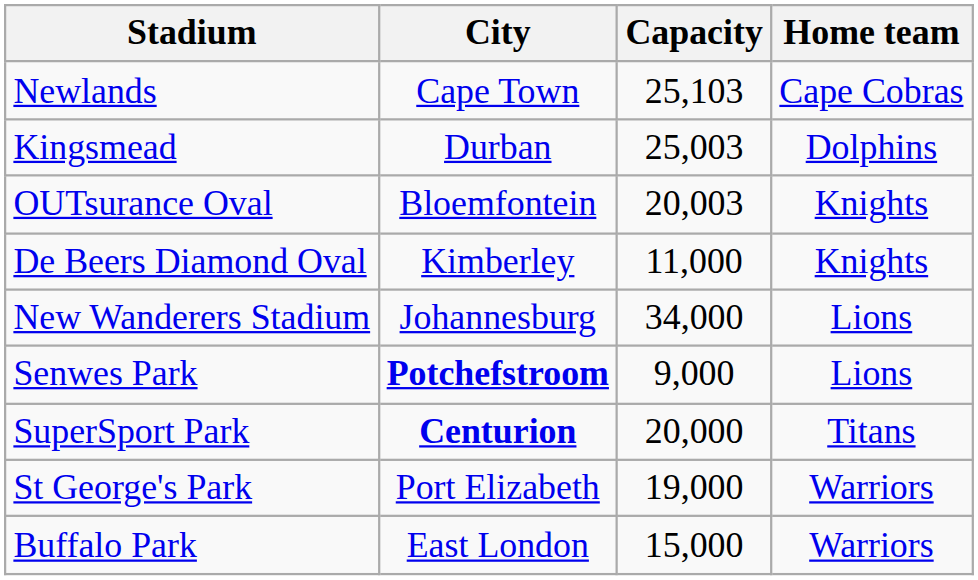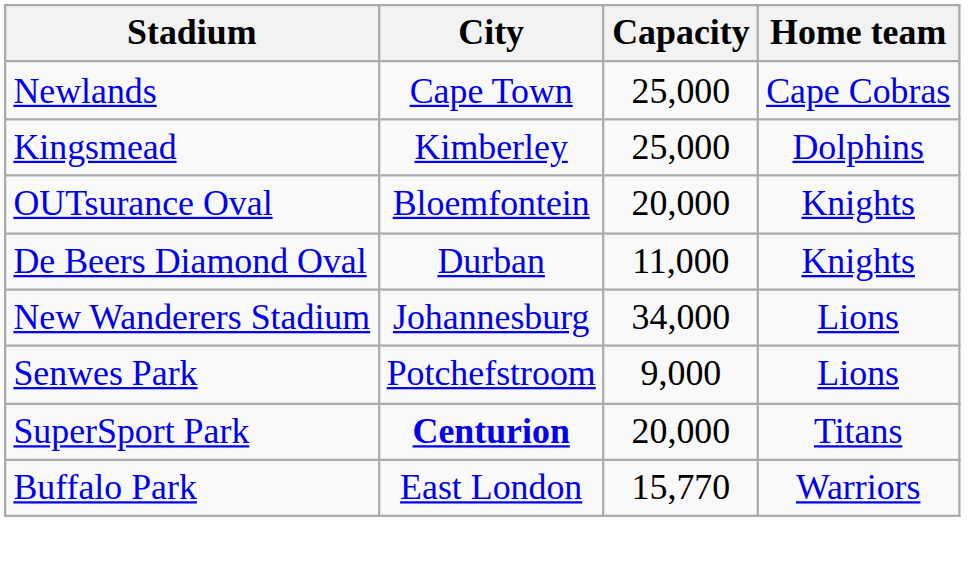 <table class="wikitable sortable" style="text-align:center;">
 <tr>
 <th>Stadium</th>
 <th>City</th>
 <th>Capacity</th>
 <th>Home team</th>
 </tr>
 <tr>
 <td style="text-align:left;"><a href='#'>Newlands</a></td>
 <td><a href='#'>Cape Town</a></td>
-<td>25,103</td>
+<td>25,000</td>
 <td><a href='#'>Cape Cobras</a></td>
 </tr>
 <tr>
 <td style="text-align:left;"><a href='#'>Kingsmead</a></td>
-<td><a href='#'>Durban</a></td>
-<td>25,003</td>
+<td><a href='#'>Kimberley</a></td>
+<td>25,000</td>
 <td><a href='#'>Dolphins</a></td>
 </tr>
 <tr>
 <td style="text-align:left;"><a href='#'>OUTsurance Oval</a></td>
 <td><a href='#'>Bloemfontein</a></td>
-<td>20,003</td>
+<td>20,000</td>
 <td><a href='#'>Knights</a></td>
 </tr>
 <tr>
 <td style="text-align:left;"><a href='#'>De Beers Diamond Oval</a></td>
-<td><a href='#'>Kimberley</a></td>
+<td><a href='#'>Durban</a></td>
 <td>11,000</td>
 <td><a href='#'>Knights</a></td>
 </tr>
 <tr>
 <td style="text-align:left;"><a href='#'>New Wanderers Stadium</a></td>
 <td><a href='#'>Johannesburg</a></td>
 <td>34,000</td>
 <td><a href='#'>Lions</a></td>
 </tr>
 <tr>
 <td style="text-align:left;"><a href='#'>Senwes Park</a></td>
-<td><strong><a href='#'>Potchefstroom</a></strong></td>
+<td><a href='#'>Potchefstroom</a></td>
 <td>9,000</td>
 <td><a href='#'>Lions</a></td>
 </tr>
 <tr>
 <td style="text-align:left;"><a href='#'>SuperSport Park</a></td>
 <td><strong><a href='#'>Centurion</a></strong></td>
 <td>20,000</td>
 <td><a href='#'>Titans</a></td>
 </tr>
 <tr>
-<td style="text-align:left;"><a href='#'>St George's Park</a></td>
-<td><a href='#'>Port Elizabeth</a></td>
-<td>19,000</td>
-<td><a href='#'>Warriors</a></td>
-</tr>
-<tr>
 <td style="text-align:left;"><a href='#'>Buffalo Park</a></td>
 <td><a href='#'>East London</a></td>
-<td>15,000</td>
+<td>15,770</td>
 <td><a href='#'>Warriors</a></td>
 </tr>
 </table>
